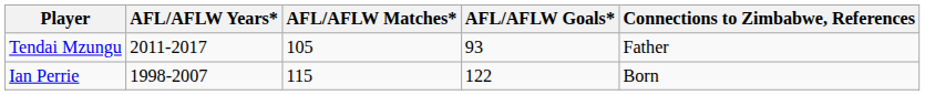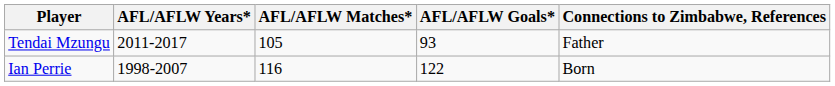 <table class="wikitable sortable">
 <tr>
 <th>Player</th>
 <th>AFL/AFLW Years*</th>
 <th>AFL/AFLW Matches*</th>
 <th>AFL/AFLW Goals*</th>
 <th>Connections to Zimbabwe, References</th>
 </tr>
 <tr>
 <td><a href='#'>Tendai Mzungu</a></td>
 <td>2011-2017</td>
 <td>105</td>
 <td>93</td>
 <td>Father</td>
 </tr>
 <tr>
 <td><a href='#'>Ian Perrie</a></td>
 <td>1998-2007</td>
-<td>115</td>
+<td>116</td>
 <td>122</td>
 <td>Born</td>
 </tr>
 </table>
